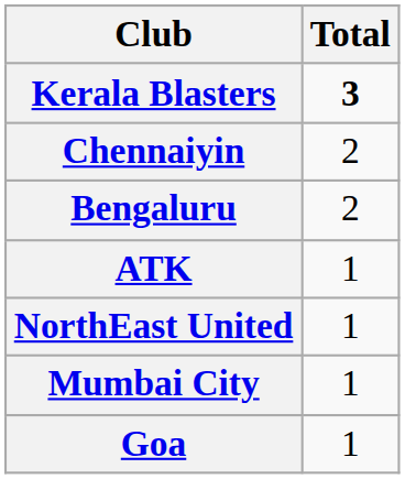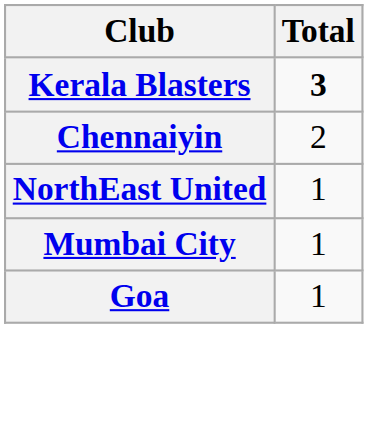 <table class="sortable wikitable plainrowheaders">
 <tr>
 <th scope="col">Club</th>
 <th scope="col">Total</th>
 </tr>
 <tr>
 <th scope="row"><a href='#'>Kerala Blasters</a></th>
 <td align="center"><strong>3</strong></td>
 </tr>
 <tr>
 <th scope="row"><a href='#'>Chennaiyin</a></th>
 <td align="center">2</td>
 </tr>
 <tr>
-<th scope="row"><a href='#'>Bengaluru</a></th>
-<td align="center">2</td>
-</tr>
-<tr>
-<th scope="row"><a href='#'>ATK</a></th>
-<td align="center">1</td>
-</tr>
-<tr>
 <th scope="row"><a href='#'>NorthEast United</a></th>
 <td align="center">1</td>
 </tr>
 <tr>
 <th scope="row"><a href='#'>Mumbai City</a></th>
 <td align="center">1</td>
 </tr>
 <tr>
 <th scope="row"><a href='#'>Goa</a></th>
 <td align="center">1</td>
 </tr>
 </table>
